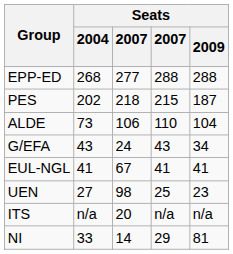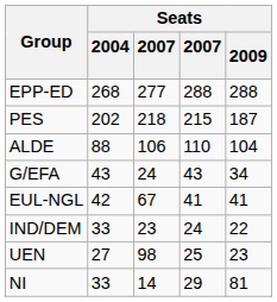 <table class="wikitable">
 <tr>
 <th rowspan=2>Group</th>
 <th colspan=4>Seats</th>
 </tr>
 <tr>
 <th>2004<br><br></th>
 <th>2007<br><br></th>
 <th>2007<br><br></th>
 <th>2009<br></th>
 </tr>
 <tr>
 <td>EPP-ED</td>
 <td>268</td>
 <td>277</td>
 <td>288</td>
 <td>288</td>
 </tr>
 <tr>
 <td>PES</td>
 <td>202</td>
 <td>218</td>
 <td>215</td>
 <td>187</td>
 </tr>
 <tr>
 <td>ALDE</td>
-<td>73</td>
+<td>88</td>
 <td>106</td>
 <td>110</td>
 <td>104</td>
 </tr>
 <tr>
 <td>G/EFA</td>
 <td>43</td>
 <td>24</td>
 <td>43</td>
 <td>34</td>
 </tr>
 <tr>
 <td>EUL-NGL</td>
-<td>41</td>
+<td>42</td>
 <td>67</td>
 <td>41</td>
 <td>41</td>
+</tr>
+<tr>
+<td>IND/DEM</td>
+<td>33</td>
+<td>23</td>
+<td>24</td>
+<td>22</td>
 </tr>
 <tr>
 <td>UEN</td>
 <td>27</td>
 <td>98</td>
 <td>25</td>
 <td>23</td>
 </tr>
 <tr>
-<td>ITS</td>
-<td>n/a</td>
-<td>20</td>
-<td>n/a</td>
-<td>n/a</td>
-</tr>
-<tr>
 <td>NI</td>
 <td>33</td>
 <td>14</td>
 <td>29</td>
 <td>81</td>
 </tr>
 </table>
